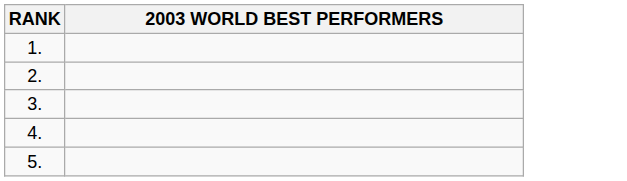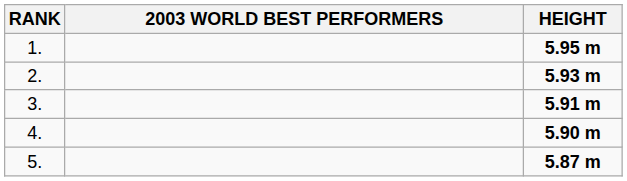 <table class="wikitable" style="border-collapse: collapse; font-size: 90%;">
 <tr>
 <th>RANK</th>
 <th align="center" style="width: 25em">2003 WORLD BEST PERFORMERS</th>
+<th align="center" style="width: 5em">HEIGHT</th>
 </tr>
 <tr>
 <td align="center">1.</td>
 <td></td>
+<td align="center"><strong>5.95 m</strong></td>
 </tr>
 <tr>
 <td align="center">2.</td>
 <td></td>
+<td align="center"><strong>5.93 m</strong></td>
 </tr>
 <tr>
 <td align="center">3.</td>
 <td></td>
+<td align="center"><strong>5.91 m</strong></td>
 </tr>
 <tr>
 <td align="center">4.</td>
 <td></td>
+<td align="center"><strong>5.90 m</strong></td>
 </tr>
 <tr>
 <td align="center">5.</td>
 <td></td>
+<td align="center"><strong>5.87 m</strong></td>
 </tr>
 </table>
